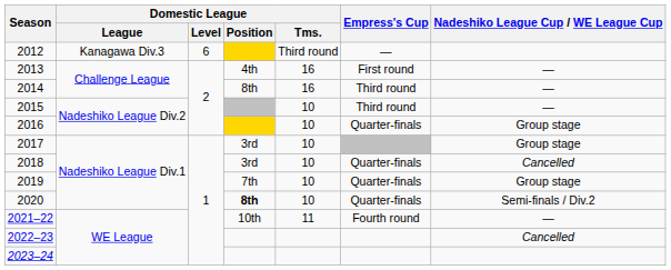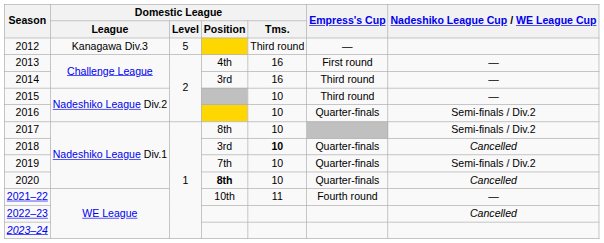 <table class="wikitable" style="text-align:center;">
 <tr style="background:#f0f6fa;">
 <th rowspan="2">Season</th>
 <th colspan="4">Domestic League</th>
 <th rowspan="2"><a href='#'>Empress's Cup</a></th>
 <th rowspan="2"><a href='#'>Nadeshiko League Cup</a> / <a href='#'>WE League Cup</a></th>
 </tr>
 <tr>
 <th>League</th>
 <th>Level</th>
 <th>Position</th>
 <th>Tms.</th>
 </tr>
 <tr>
 <td>2012</td>
 <td>Kanagawa Div.3</td>
-<td>6</td>
+<td>5</td>
 <td bgcolor="gold"></td>
 <td 8>Third round</td>
 <td>—</td>
 </tr>
 <tr>
 <td>2013</td>
 <td rowspan="2"><a href='#'>Challenge League</a></td>
 <td rowspan="4">2</td>
 <td>4th</td>
 <td>16</td>
 <td>First round</td>
 <td>—</td>
 </tr>
 <tr>
 <td>2014</td>
-<td>8th</td>
+<td>3rd</td>
 <td>16</td>
 <td>Third round</td>
 <td>—</td>
 </tr>
 <tr>
 <td>2015</td>
 <td rowspan="2"><a href='#'>Nadeshiko League</a> Div.2</td>
 <td bgcolor="silver"></td>
 <td>10</td>
 <td>Third round</td>
 <td>—</td>
 </tr>
 <tr>
 <td>2016</td>
 <td bgcolor="gold"></td>
 <td>10</td>
 <td>Quarter-finals</td>
-<td>Group stage</td>
+<td>Semi-finals / Div.2</td>
 </tr>
 <tr>
 <td>2017</td>
 <td rowspan="4"><a href='#'>Nadeshiko League</a> Div.1</td>
 <td rowspan="7">1</td>
-<td>3rd</td>
+<td>8th</td>
 <td>10</td>
 <td bgcolor="silver"></td>
-<td>Group stage</td>
+<td>Semi-finals / Div.2</td>
 </tr>
 <tr>
 <td>2018</td>
 <td>3rd</td>
-<td>10</td>
+<td><strong>10</strong></td>
 <td>Quarter-finals</td>
 <td><em>Cancelled</em></td>
 </tr>
 <tr>
 <td>2019</td>
 <td>7th</td>
 <td>10</td>
 <td>Quarter-finals</td>
-<td>Group stage</td>
+<td>Semi-finals / Div.2</td>
 </tr>
 <tr>
 <td>2020</td>
 <td><strong>8th</strong></td>
 <td>10</td>
 <td>Quarter-finals</td>
-<td>Semi-finals / Div.2</td>
+<td><em>Cancelled</em></td>
 </tr>
 <tr>
 <td><a href='#'>2021–22</a></td>
 <td rowspan="3"><a href='#'>WE League</a></td>
 <td>10th</td>
 <td>11</td>
 <td>Fourth round</td>
 <td>—</td>
 </tr>
 <tr>
 <td style="text-align:center;"><a href='#'>2022–23</a></td>
 <td></td>
 <td></td>
 <td></td>
 <td><em>Cancelled</em></td>
 </tr>
 <tr>
 <td style="text-align:center;"><em><a href='#'>2023–24</a></em></td>
 <td></td>
 <td></td>
 <td></td>
 <td></td>
 </tr>
 </table>
